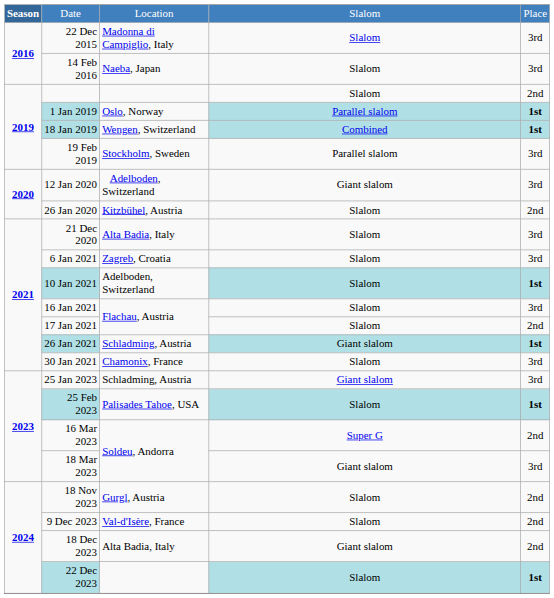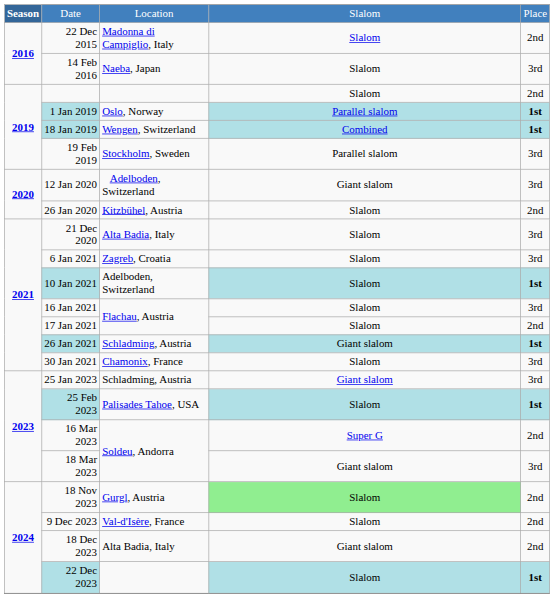 <table class="wikitable" style="font-size:95%; text-align:center; border:grey solid 1px; border-collapse:collapse;" width="60%">
 <tr style="background-color:#369; color:white;">
 <td rowspan="2" colspan="1" width="4%"><strong>Season</strong></td>
 </tr>
 <tr style="background-color:#4180be; color:white;">
 <td width="10%">Date</td>
 <td width="20%">Location</td>
 <td>Slalom</td>
 <td width="5%">Place</td>
 </tr>
 <tr>
 <td rowspan="2"><strong><a href='#'>2016</a></strong></td>
 <td align=right>22 Dec 2015</td>
 <td align=left> <a href='#'>Madonna di Campiglio</a>, Italy</td>
 <td><a href='#'>Slalom</a></td>
-<td>3rd</td>
+<td>2nd</td>
 </tr>
 <tr>
 <td align=right>14 Feb 2016</td>
 <td align=left> <a href='#'>Naeba</a>, Japan</td>
 <td>Slalom</td>
 <td>3rd</td>
 </tr>
 <tr>
 <td rowspan="4"><strong><a href='#'>2019</a></strong></td>
 <td align=right></td>
 <td align=left></td>
 <td>Slalom</td>
 <td>2nd</td>
 </tr>
 <tr>
 <td align=right bgcolor="#BOEOE6">1 Jan 2019</td>
 <td align=left> <a href='#'>Oslo</a>, Norway</td>
 <td bgcolor="#BOEOE6"><a href='#'>Parallel slalom</a></td>
 <td bgcolor="#BOEOE6"><strong>1st</strong></td>
 </tr>
 <tr>
 <td align=right bgcolor="#BOEOE6">18 Jan 2019</td>
 <td align=left> <a href='#'>Wengen</a>, Switzerland</td>
 <td bgcolor="#BOEOE6"><a href='#'>Combined</a></td>
 <td bgcolor="#BOEOE6"><strong>1st</strong></td>
 </tr>
 <tr>
 <td align=right>19 Feb 2019</td>
 <td align=left> <a href='#'>Stockholm</a>, Sweden</td>
 <td>Parallel slalom</td>
 <td>3rd</td>
 </tr>
 <tr>
 <td rowspan="2"><strong><a href='#'>2020</a></strong></td>
 <td align=right>12 Jan 2020</td>
 <td align=left>   <a href='#'>Adelboden</a>, Switzerland</td>
 <td>Giant slalom</td>
 <td>3rd</td>
 </tr>
 <tr>
 <td align=right>26 Jan 2020</td>
 <td align=left> <a href='#'>Kitzbühel</a>, Austria</td>
 <td>Slalom</td>
 <td>2nd</td>
 </tr>
 <tr>
 <td rowspan="7"><strong><a href='#'>2021</a></strong></td>
 <td align=right>21 Dec 2020</td>
 <td align=left> <a href='#'>Alta Badia</a>, Italy</td>
 <td>Slalom</td>
 <td>3rd</td>
 </tr>
 <tr>
 <td align=right>6 Jan 2021</td>
 <td align=left> <a href='#'>Zagreb</a>, Croatia</td>
 <td>Slalom</td>
 <td>3rd</td>
 </tr>
 <tr>
 <td align=right bgcolor="#BOEOE6">10 Jan 2021</td>
 <td align=left> Adelboden, Switzerland</td>
 <td bgcolor="#BOEOE6">Slalom</td>
 <td bgcolor="#BOEOE6"><strong>1st</strong></td>
 </tr>
 <tr>
 <td align=right>16 Jan 2021</td>
 <td rowspan="2" align=left> <a href='#'>Flachau</a>, Austria</td>
 <td>Slalom</td>
 <td>3rd</td>
 </tr>
 <tr>
 <td align=right>17 Jan 2021</td>
 <td>Slalom</td>
 <td>2nd</td>
 </tr>
 <tr>
 <td align=right bgcolor="#BOEOE6">26 Jan 2021</td>
 <td align=left> <a href='#'>Schladming</a>, Austria</td>
 <td bgcolor="#BOEOE6">Giant slalom</td>
 <td bgcolor="#BOEOE6"><strong>1st</strong></td>
 </tr>
 <tr>
 <td align=right>30 Jan 2021</td>
 <td align=left> <a href='#'>Chamonix</a>, France</td>
 <td>Slalom</td>
 <td>3rd</td>
 </tr>
 <tr>
 <td rowspan="4"><strong><a href='#'>2023</a></strong></td>
 <td align=right>25 Jan 2023</td>
 <td align=left> Schladming, Austria</td>
 <td><a href='#'>Giant slalom</a></td>
 <td>3rd</td>
 </tr>
 <tr>
 <td align=right bgcolor="#BOEOE6">25 Feb 2023</td>
 <td align=left> <a href='#'>Palisades Tahoe</a>, USA</td>
 <td bgcolor="#BOEOE6">Slalom</td>
 <td bgcolor="#BOEOE6"><strong>1st</strong></td>
 </tr>
 <tr>
 <td align=right>16 Mar 2023</td>
 <td rowspan="2" align=left> <a href='#'>Soldeu</a>, Andorra</td>
 <td><a href='#'>Super G</a></td>
 <td>2nd</td>
 </tr>
 <tr>
 <td align=right>18 Mar 2023</td>
 <td>Giant slalom</td>
 <td>3rd</td>
 </tr>
 <tr>
 <td rowspan="4"><strong><a href='#'>2024</a></strong></td>
 <td align=right>18 Nov 2023</td>
 <td align=left> <a href='#'>Gurgl</a>, Austria</td>
-<td>Slalom</td>
+<td style="background: lightgreen;">Slalom</td>
 <td>2nd</td>
 </tr>
 <tr>
 <td align=right>9 Dec 2023</td>
 <td align=left> <a href='#'>Val-d'Isère</a>, France</td>
 <td>Slalom</td>
 <td>2nd</td>
 </tr>
 <tr>
 <td align=right>18 Dec 2023</td>
 <td align=left> Alta Badia, Italy</td>
 <td>Giant slalom</td>
 <td>2nd</td>
 </tr>
 <tr>
 <td align=right bgcolor="#BOEOE6">22 Dec 2023</td>
 <td align=left></td>
 <td bgcolor="#BOEOE6">Slalom</td>
 <td bgcolor="#BOEOE6"><strong>1st</strong></td>
 </tr>
 <tr>
 </tr>
 </table>
